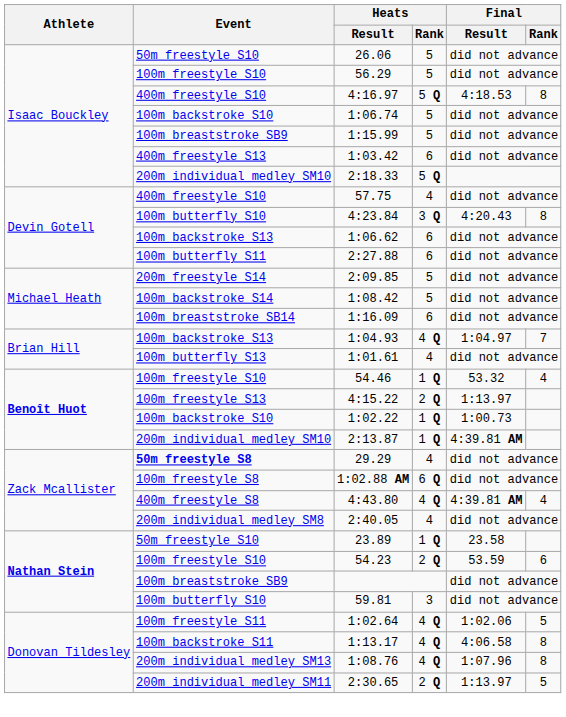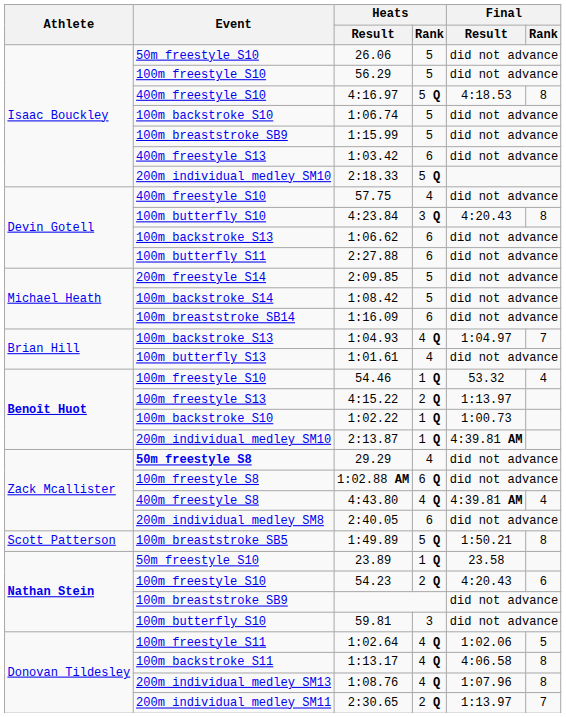 <table class=wikitable style="font-size:90%">
 <tr>
 <th rowspan="2">Athlete</th>
 <th rowspan="2">Event</th>
 <th colspan="2">Heats</th>
 <th colspan="2">Final</th>
 </tr>
 <tr>
 <th>Result</th>
 <th>Rank</th>
 <th>Result</th>
 <th>Rank</th>
 </tr>
 <tr align=center>
 <td rowspan=7 align=left><a href='#'>Isaac Bouckley</a></td>
 <td align=left><a href='#'>50m freestyle S10</a></td>
 <td>26.06</td>
 <td>5</td>
 <td colspan="2">did not advance</td>
 </tr>
 <tr align=center>
 <td align=left><a href='#'>100m freestyle S10</a></td>
 <td>56.29</td>
 <td>5</td>
 <td colspan="2">did not advance</td>
 </tr>
 <tr align=center>
 <td align=left><a href='#'>400m freestyle S10</a></td>
 <td>4:16.97</td>
 <td>5 <strong>Q</strong></td>
 <td>4:18.53</td>
 <td>8</td>
 </tr>
 <tr align=center>
 <td align=left><a href='#'>100m backstroke S10</a></td>
 <td>1:06.74</td>
 <td>5</td>
 <td colspan="2">did not advance</td>
 </tr>
 <tr align=center>
 <td align=left><a href='#'>100m breaststroke SB9</a></td>
 <td>1:15.99</td>
 <td>5</td>
 <td colspan="2">did not advance</td>
 </tr>
 <tr align=center>
 <td align=left><a href='#'>400m freestyle S13</a></td>
 <td>1:03.42</td>
 <td>6</td>
 <td colspan="2">did not advance</td>
 </tr>
 <tr align=center>
 <td align=left><a href='#'>200m individual medley SM10</a></td>
 <td>2:18.33</td>
 <td>5 <strong>Q</strong></td>
 <td colspan="2"></td>
 </tr>
 <tr align=center>
 <td rowspan=4 align=left><a href='#'>Devin Gotell</a></td>
 <td align=left><a href='#'>400m freestyle S10</a></td>
 <td>57.75</td>
 <td>4</td>
 <td colspan="2">did not advance</td>
 </tr>
 <tr align=center>
 <td align=left><a href='#'>100m butterfly S10</a></td>
 <td>4:23.84</td>
 <td>3 <strong>Q</strong></td>
 <td>4:20.43</td>
 <td>8</td>
 </tr>
 <tr align=center>
 <td align=left><a href='#'>100m backstroke S13</a></td>
 <td>1:06.62</td>
 <td>6</td>
 <td colspan="2">did not advance</td>
 </tr>
 <tr align=center>
 <td align=left><a href='#'>100m butterfly S11</a></td>
 <td>2:27.88</td>
 <td>6</td>
 <td colspan="2">did not advance</td>
 </tr>
 <tr align=center>
 <td rowspan=3 align=left><a href='#'>Michael Heath</a></td>
 <td align=left><a href='#'>200m freestyle S14</a></td>
 <td>2:09.85</td>
 <td>5</td>
 <td colspan="2">did not advance</td>
 </tr>
 <tr align=center>
 <td align=left><a href='#'>100m backstroke S14</a></td>
 <td>1:08.42</td>
 <td>5</td>
 <td colspan="2">did not advance</td>
 </tr>
 <tr align=center>
 <td align=left><a href='#'>100m breaststroke SB14</a></td>
 <td>1:16.09</td>
 <td>6</td>
 <td colspan="2">did not advance</td>
 </tr>
 <tr align=center>
 <td rowspan=2 align=left><a href='#'>Brian Hill</a></td>
 <td align=left><a href='#'>100m backstroke S13</a></td>
 <td>1:04.93</td>
 <td>4 <strong>Q</strong></td>
 <td>1:04.97</td>
 <td>7</td>
 </tr>
 <tr align=center>
 <td align=left><a href='#'>100m butterfly S13</a></td>
 <td>1:01.61</td>
 <td>4</td>
 <td colspan="2">did not advance</td>
 </tr>
 <tr align=center>
 <td rowspan=4 align=left><strong><a href='#'>Benoît Huot</a></strong></td>
 <td align=left><a href='#'>100m freestyle S10</a></td>
 <td>54.46</td>
 <td>1 <strong>Q</strong></td>
 <td>53.32</td>
 <td>4</td>
 </tr>
 <tr align=center>
 <td align=left><a href='#'>100m freestyle S13</a></td>
 <td>4:15.22</td>
 <td>2 <strong>Q</strong></td>
 <td>1:13.97</td>
 <td></td>
 </tr>
 <tr align=center>
 <td align=left><a href='#'>100m backstroke S10</a></td>
 <td>1:02.22</td>
 <td>1 <strong>Q</strong></td>
 <td>1:00.73</td>
 <td></td>
 </tr>
 <tr align=center>
 <td align=left><a href='#'>200m individual medley SM10</a></td>
 <td>2:13.87</td>
 <td>1 <strong>Q</strong></td>
 <td>4:39.81 <strong>AM</strong></td>
 <td></td>
 </tr>
 <tr align=center>
 <td rowspan=4 align=left><a href='#'>Zack Mcallister</a></td>
 <td align=left><strong><a href='#'>50m freestyle S8</a></strong></td>
 <td>29.29</td>
 <td>4</td>
 <td colspan="2">did not advance</td>
 </tr>
 <tr align=center>
 <td align=left><a href='#'>100m freestyle S8</a></td>
 <td>1:02.88 <strong>AM</strong></td>
 <td>6 <strong>Q</strong></td>
 <td colspan="2">did not advance</td>
 </tr>
 <tr align=center>
 <td align=left><a href='#'>400m freestyle S8</a></td>
 <td>4:43.80</td>
 <td>4 <strong>Q</strong></td>
 <td>4:39.81 <strong>AM</strong></td>
 <td>4</td>
 </tr>
 <tr align=center>
 <td align=left><a href='#'>200m individual medley SM8</a></td>
 <td>2:40.05</td>
-<td>4</td>
+<td>6</td>
 <td colspan="2">did not advance</td>
+</tr>
+<tr align=center>
+<td align=left><a href='#'>Scott Patterson</a></td>
+<td align=left><a href='#'>100m breaststroke SB5</a></td>
+<td>1:49.89</td>
+<td>5 <strong>Q</strong></td>
+<td>1:50.21</td>
+<td>8</td>
 </tr>
 <tr align=center>
 <td rowspan=4 align=left><strong><a href='#'>Nathan Stein</a></strong></td>
 <td align=left><a href='#'>50m freestyle S10</a></td>
 <td>23.89</td>
 <td>1 <strong>Q</strong></td>
 <td>23.58</td>
 <td></td>
 </tr>
 <tr align=center>
 <td align=left><a href='#'>100m freestyle S10</a></td>
 <td>54.23</td>
 <td>2 <strong>Q</strong></td>
-<td>53.59</td>
+<td>4:20.43</td>
 <td>6</td>
 </tr>
 <tr align=center>
 <td align=left><a href='#'>100m breaststroke SB9</a></td>
 <td colspan="2"></td>
 <td colspan="2">did not advance</td>
 </tr>
 <tr align=center>
 <td align=left><a href='#'>100m butterfly S10</a></td>
 <td>59.81</td>
 <td>3</td>
 <td colspan="2">did not advance</td>
 </tr>
 <tr align=center>
 <td rowspan=4 align=left><a href='#'>Donovan Tildesley</a></td>
 <td align=left><a href='#'>100m freestyle S11</a></td>
 <td>1:02.64</td>
 <td>4 <strong>Q</strong></td>
 <td>1:02.06</td>
 <td>5</td>
 </tr>
 <tr align=center>
 <td align=left><a href='#'>100m backstroke S11</a></td>
 <td>1:13.17</td>
 <td>4 <strong>Q</strong></td>
 <td>4:06.58</td>
 <td>8</td>
 </tr>
 <tr align=center>
 <td align=left><a href='#'>200m individual medley SM13</a></td>
 <td>1:08.76</td>
 <td>4 <strong>Q</strong></td>
 <td>1:07.96</td>
 <td>8</td>
 </tr>
 <tr align=center>
 <td align=left><a href='#'>200m individual medley SM11</a></td>
 <td>2:30.65</td>
 <td>2 <strong>Q</strong></td>
 <td>1:13.97</td>
-<td>5</td>
+<td>7</td>
 </tr>
 </table>
